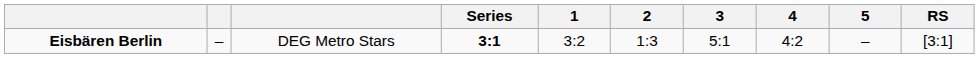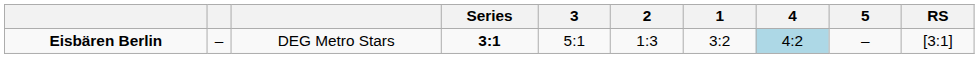 <table class="wikitable" width="80%">
 <tr style="background-color:#e0e0e0;">
 <th style="width:22,5%;"></th>
 <th style="width:2.5%;"></th>
 <th style="width:22,5%;"></th>
 <th style="width:10%;">Series</th>
+<th style="width:7.5%;">3</th>
+<th style="width:7.5%;">2</th>
 <th style="width:7.5%;">1</th>
-<th style="width:7.5%;">2</th>
-<th style="width:7.5%;">3</th>
 <th style="width:7.5%;">4</th>
 <th style="width:7.5%;">5</th>
 <th style="width:7.5%;">RS</th>
 </tr>
 <tr align="center">
 <td><strong>Eisbären Berlin</strong></td>
 <td>–</td>
 <td>DEG Metro Stars</td>
 <td><strong>3:1</strong></td>
+<td>5:1</td>
+<td>1:3</td>
 <td>3:2</td>
-<td>1:3</td>
-<td>5:1</td>
-<td>4:2</td>
+<td style="background: lightblue;">4:2</td>
 <td>–</td>
 <td>[3:1]</td>
 </tr>
 </table>
